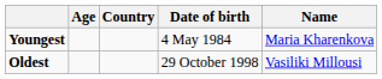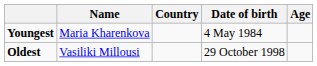 <table class="wikitable">
 <tr>
 <th></th>
-<th><strong>Age</strong></th>
+<th><strong>Name</strong></th>
 <th><strong>Country</strong></th>
 <th><strong>Date of birth</strong></th>
-<th><strong>Name</strong></th>
+<th><strong>Age</strong></th>
 </tr>
 <tr>
 <td><strong>Youngest</strong></td>
-<td></td>
+<td><a href='#'>Maria Kharenkova</a></td>
 <td></td>
 <td>4 May 1984</td>
-<td><a href='#'>Maria Kharenkova</a></td>
+<td></td>
 </tr>
 <tr>
 <td><strong>Oldest</strong></td>
-<td></td>
+<td><a href='#'>Vasiliki Millousi</a></td>
 <td></td>
 <td>29 October 1998</td>
-<td><a href='#'>Vasiliki Millousi</a></td>
+<td></td>
 </tr>
 </table>
